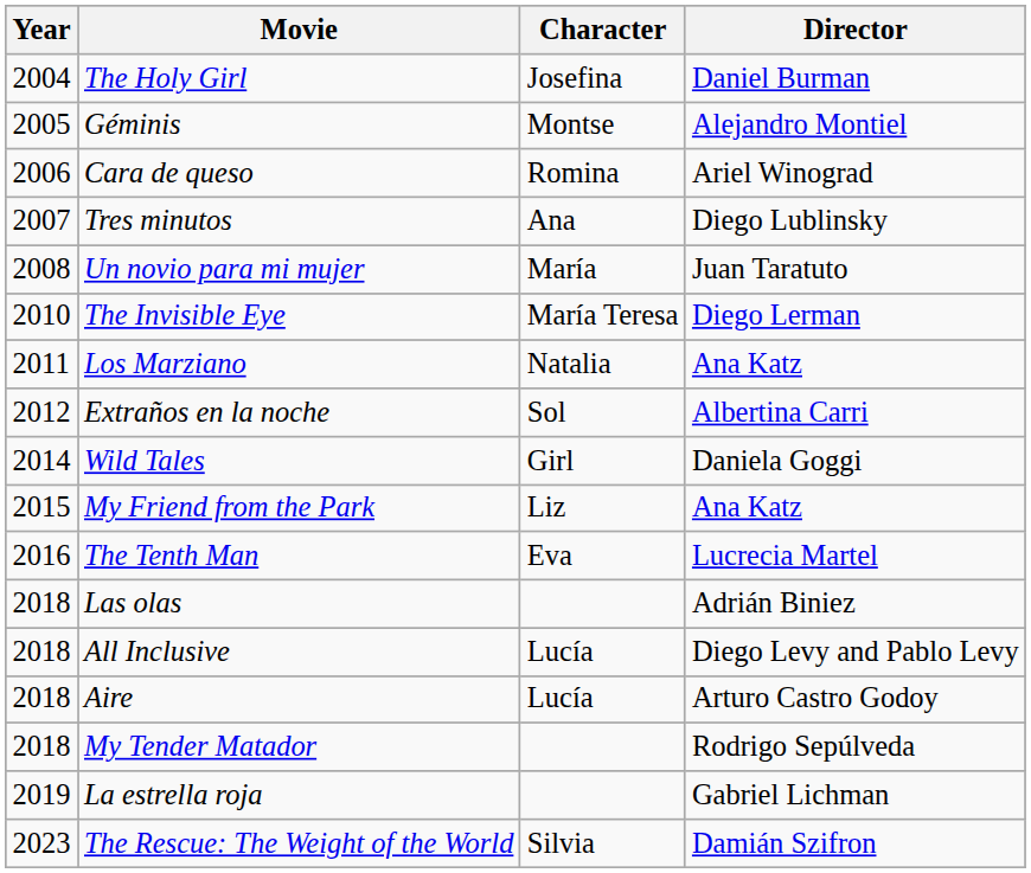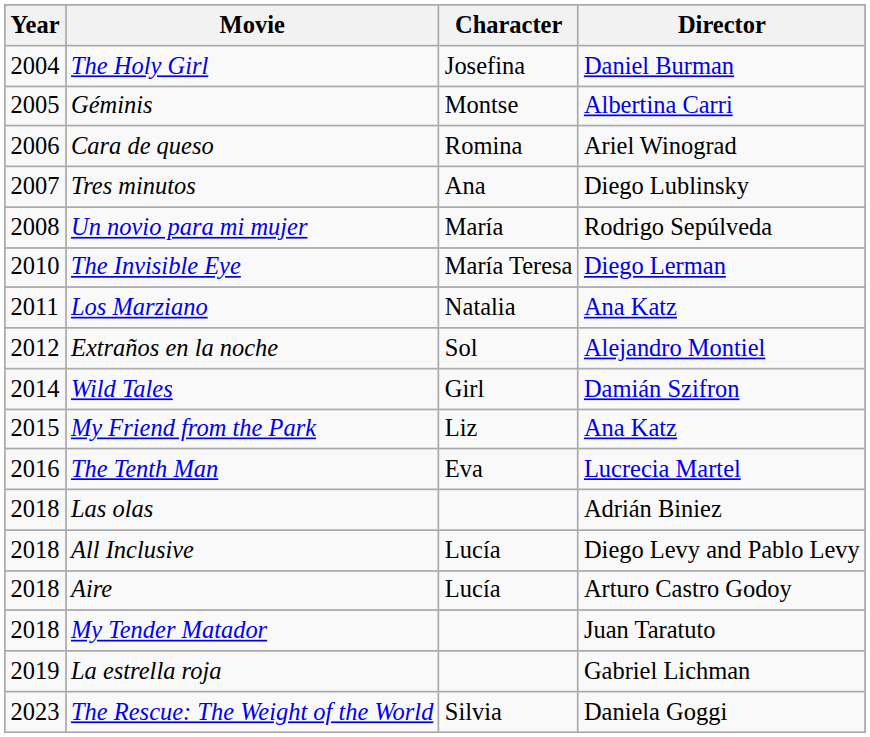 <table class="wikitable" style="font-size: 90%;">
 <tr>
 <th>Year</th>
 <th>Movie</th>
 <th>Character</th>
 <th>Director</th>
 </tr>
 <tr>
 <td>2004</td>
 <td><em><a href='#'>The Holy Girl</a></em></td>
 <td>Josefina</td>
 <td><a href='#'>Daniel Burman</a></td>
 </tr>
 <tr>
 <td>2005</td>
 <td><em>Géminis</em></td>
 <td>Montse</td>
-<td><a href='#'>Alejandro Montiel</a></td>
+<td><a href='#'>Albertina Carri</a></td>
 </tr>
 <tr>
 <td>2006</td>
 <td><em>Cara de queso</em></td>
 <td>Romina</td>
 <td>Ariel Winograd</td>
 </tr>
 <tr>
 <td>2007</td>
 <td><em>Tres minutos</em></td>
 <td>Ana</td>
 <td>Diego Lublinsky</td>
 </tr>
 <tr>
 <td>2008</td>
 <td><em><a href='#'>Un novio para mi mujer</a></em></td>
 <td>María</td>
-<td>Juan Taratuto</td>
+<td>Rodrigo Sepúlveda</td>
 </tr>
 <tr>
 <td>2010</td>
 <td><em><a href='#'>The Invisible Eye</a></em></td>
 <td>María Teresa</td>
 <td><a href='#'>Diego Lerman</a></td>
 </tr>
 <tr>
 <td>2011</td>
 <td><em><a href='#'>Los Marziano</a></em></td>
 <td>Natalia</td>
 <td><a href='#'>Ana Katz</a></td>
 </tr>
 <tr>
 <td>2012</td>
 <td><em>Extraños en la noche</em></td>
 <td>Sol</td>
-<td><a href='#'>Albertina Carri</a></td>
+<td><a href='#'>Alejandro Montiel</a></td>
 </tr>
 <tr>
 <td>2014</td>
 <td><em><a href='#'>Wild Tales</a></em></td>
 <td>Girl</td>
-<td>Daniela Goggi</td>
+<td><a href='#'>Damián Szifron</a></td>
 </tr>
 <tr>
 <td>2015</td>
 <td><em><a href='#'>My Friend from the Park</a></em></td>
 <td>Liz</td>
 <td><a href='#'>Ana Katz</a></td>
 </tr>
 <tr>
 <td>2016</td>
 <td><em><a href='#'>The Tenth Man</a></em></td>
 <td>Eva</td>
 <td><a href='#'>Lucrecia Martel</a></td>
 </tr>
 <tr>
 <td>2018</td>
 <td><em>Las olas</em></td>
 <td></td>
 <td>Adrián Biniez</td>
 </tr>
 <tr>
 <td>2018</td>
 <td><em>All Inclusive</em></td>
 <td>Lucía</td>
 <td>Diego Levy and Pablo Levy</td>
 </tr>
 <tr>
 <td>2018</td>
 <td><em>Aire</em></td>
 <td>Lucía</td>
 <td>Arturo Castro Godoy</td>
 </tr>
 <tr>
 <td>2018</td>
 <td><em><a href='#'>My Tender Matador</a></em></td>
 <td></td>
-<td>Rodrigo Sepúlveda</td>
+<td>Juan Taratuto</td>
 </tr>
 <tr>
 <td>2019</td>
 <td><em>La estrella roja</em></td>
 <td></td>
 <td>Gabriel Lichman</td>
 </tr>
 <tr>
 <td>2023</td>
 <td><em><a href='#'>The Rescue: The Weight of the World</a></em></td>
 <td>Silvia</td>
-<td><a href='#'>Damián Szifron</a></td>
+<td>Daniela Goggi</td>
 </tr>
 <tr>
 </tr>
 </table>
